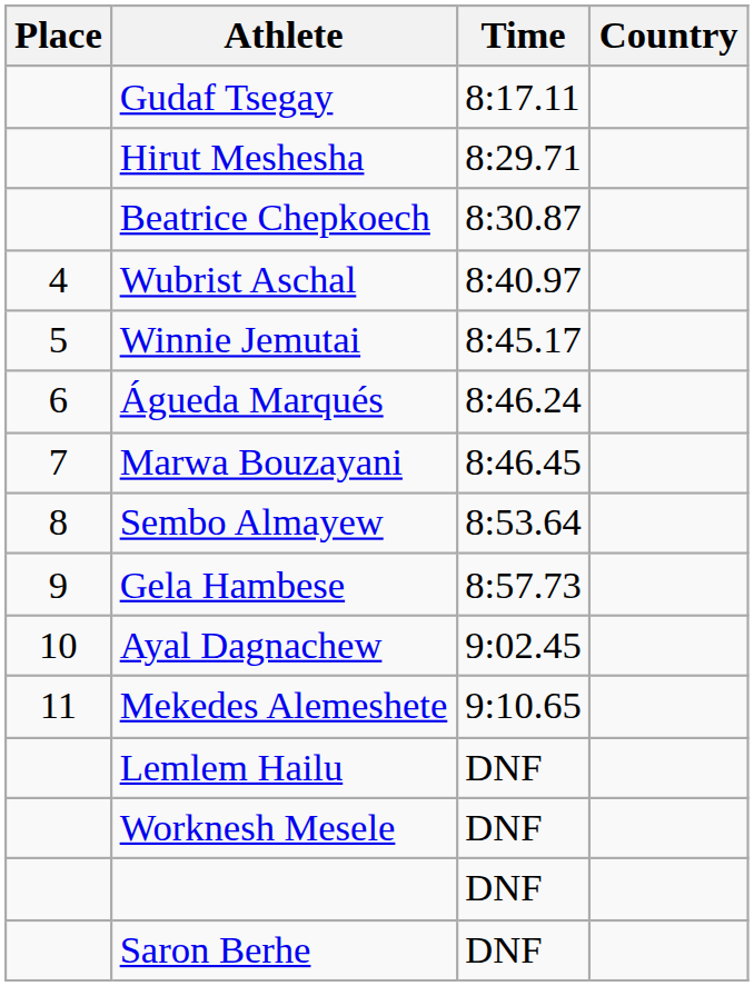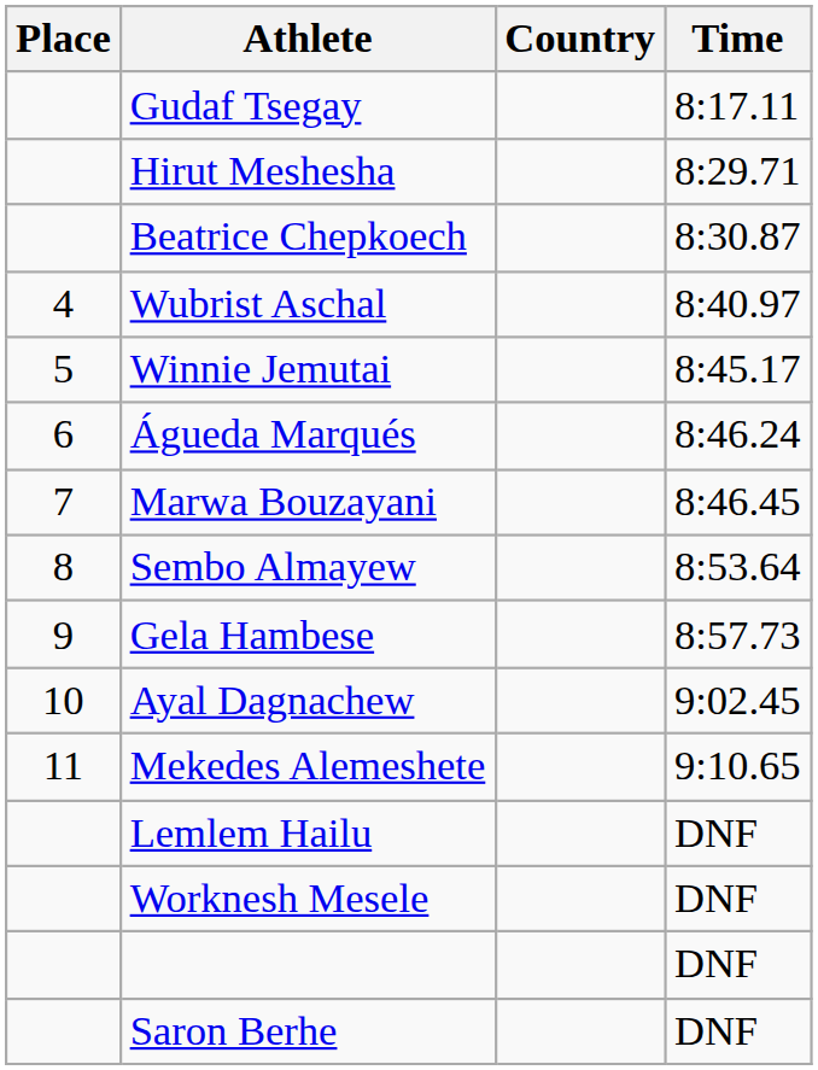 <table class="wikitable">
 <tr>
 <th>Place</th>
 <th>Athlete</th>
+<th>Country</th>
 <th>Time</th>
-<th>Country</th>
 </tr>
 <tr>
 <td align=center></td>
 <td><a href='#'>Gudaf Tsegay</a></td>
+<td></td>
 <td>8:17.11</td>
-<td></td>
 </tr>
 <tr>
 <td align=center></td>
 <td><a href='#'>Hirut Meshesha</a></td>
+<td></td>
 <td>8:29.71</td>
-<td></td>
 </tr>
 <tr>
 <td align=center></td>
 <td><a href='#'>Beatrice Chepkoech</a></td>
+<td></td>
 <td>8:30.87</td>
-<td></td>
 </tr>
 <tr>
 <td align=center>4</td>
 <td><a href='#'>Wubrist Aschal</a></td>
+<td></td>
 <td>8:40.97</td>
-<td></td>
 </tr>
 <tr>
 <td align=center>5</td>
 <td><a href='#'>Winnie Jemutai</a></td>
+<td></td>
 <td>8:45.17</td>
-<td></td>
 </tr>
 <tr>
 <td align=center>6</td>
 <td><a href='#'>Águeda Marqués</a></td>
+<td></td>
 <td>8:46.24</td>
-<td></td>
 </tr>
 <tr>
 <td align=center>7</td>
 <td><a href='#'>Marwa Bouzayani</a></td>
+<td></td>
 <td>8:46.45</td>
-<td></td>
 </tr>
 <tr>
 <td align=center>8</td>
 <td><a href='#'>Sembo Almayew</a></td>
+<td></td>
 <td>8:53.64</td>
-<td></td>
 </tr>
 <tr>
 <td align=center>9</td>
 <td><a href='#'>Gela Hambese</a></td>
+<td></td>
 <td>8:57.73</td>
-<td></td>
 </tr>
 <tr>
 <td align=center>10</td>
 <td><a href='#'>Ayal Dagnachew</a></td>
+<td></td>
 <td>9:02.45</td>
-<td></td>
 </tr>
 <tr>
 <td align=center>11</td>
 <td><a href='#'>Mekedes Alemeshete</a></td>
+<td></td>
 <td>9:10.65</td>
-<td></td>
 </tr>
 <tr>
 <td align=center></td>
 <td><a href='#'>Lemlem Hailu</a></td>
+<td></td>
 <td>DNF</td>
-<td></td>
 </tr>
 <tr>
 <td align=center></td>
 <td><a href='#'>Worknesh Mesele</a></td>
+<td></td>
 <td>DNF</td>
-<td></td>
 </tr>
 <tr>
 <td align=center></td>
 <td></td>
+<td></td>
 <td>DNF</td>
-<td></td>
 </tr>
 <tr>
 <td align=center></td>
 <td><a href='#'>Saron Berhe</a></td>
+<td></td>
 <td>DNF</td>
-<td></td>
 </tr>
 </table>
